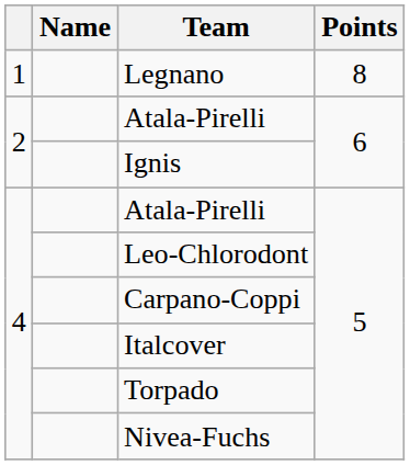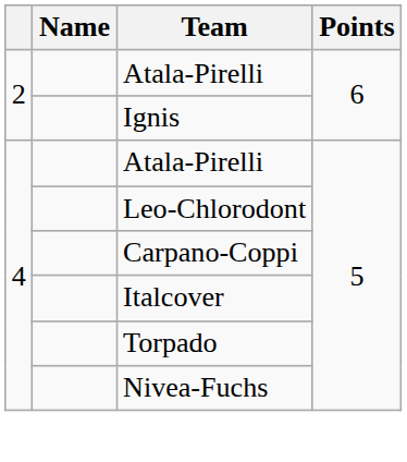 <table class="wikitable">
 <tr>
 <th></th>
 <th>Name</th>
 <th>Team</th>
 <th>Points</th>
-</tr>
-<tr>
-<td style="text-align:center">1</td>
-<td></td>
-<td>Legnano</td>
-<td style="text-align:center">8</td>
 </tr>
 <tr>
 <td style="text-align:center" rowspan="2">2</td>
 <td></td>
 <td>Atala-Pirelli</td>
 <td style="text-align:center" rowspan="2">6</td>
 </tr>
 <tr>
 <td></td>
 <td>Ignis</td>
 </tr>
 <tr>
 <td style="text-align:center" rowspan="6">4</td>
 <td></td>
 <td>Atala-Pirelli</td>
 <td style="text-align:center" rowspan="6">5</td>
 </tr>
 <tr>
 <td></td>
 <td>Leo-Chlorodont</td>
 </tr>
 <tr>
 <td></td>
 <td>Carpano-Coppi</td>
 </tr>
 <tr>
 <td></td>
 <td>Italcover</td>
 </tr>
 <tr>
 <td></td>
 <td>Torpado</td>
 </tr>
 <tr>
 <td></td>
 <td>Nivea-Fuchs</td>
 </tr>
 </table>
